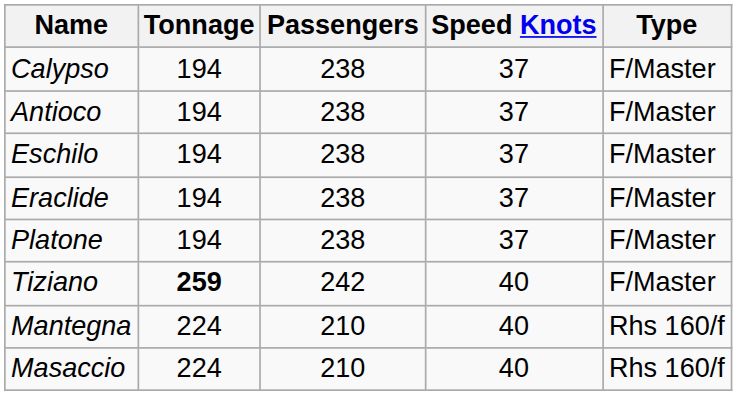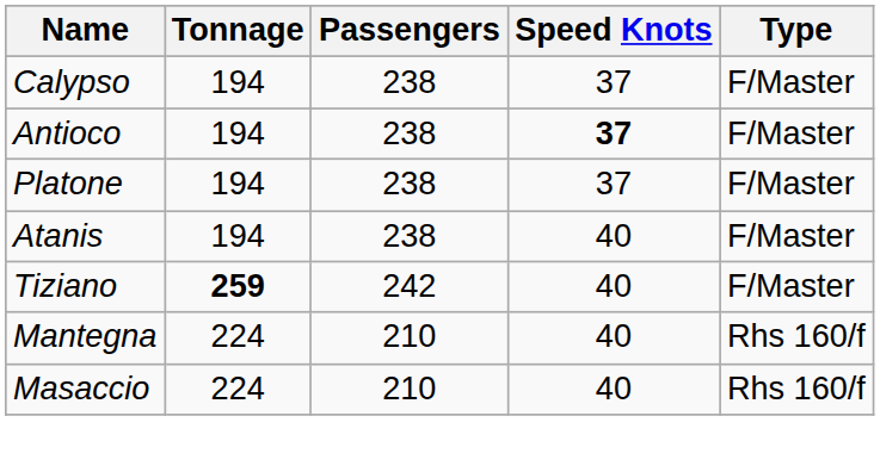 <table class="wikitable" style="border-collapse:collapse">
 <tr>
 <th>Name</th>
 <th>Tonnage</th>
 <th>Passengers</th>
 <th>Speed <a href='#'>Knots</a></th>
 <th>Type</th>
 </tr>
 <tr>
 <td><em>Calypso</em></td>
 <td align=center>194</td>
 <td align=center>238</td>
 <td align=center>37</td>
 <td>F/Master</td>
 </tr>
 <tr>
 <td><em>Antioco</em></td>
 <td align=center>194</td>
 <td align=center>238</td>
-<td align=center>37</td>
-<td>F/Master</td>
-</tr>
-<tr>
-<td><em>Eschilo</em></td>
-<td align=center>194</td>
-<td align=center>238</td>
-<td align=center>37</td>
-<td>F/Master</td>
-</tr>
-<tr>
-<td><em>Eraclide</em></td>
-<td align=center>194</td>
-<td align=center>238</td>
-<td align=center>37</td>
+<td align=center><strong>37</strong></td>
 <td>F/Master</td>
 </tr>
 <tr>
 <td><em>Platone</em></td>
 <td align=center>194</td>
 <td align=center>238</td>
 <td align=center>37</td>
+<td>F/Master</td>
+</tr>
+<tr>
+<td><em>Atanis</em></td>
+<td align=center>194</td>
+<td align=center>238</td>
+<td align=center>40</td>
 <td>F/Master</td>
 </tr>
 <tr>
 <td><em>Tiziano</em></td>
 <td align=center><strong>259</strong></td>
 <td align=center>242</td>
 <td align=center>40</td>
 <td>F/Master</td>
 </tr>
 <tr>
 <td><em>Mantegna</em></td>
 <td align=center>224</td>
 <td align=center>210</td>
 <td align=center>40</td>
 <td>Rhs 160/f</td>
 </tr>
 <tr>
 <td><em>Masaccio</em></td>
 <td align=center>224</td>
 <td align=center>210</td>
 <td align=center>40</td>
 <td>Rhs 160/f</td>
 </tr>
 </table>
